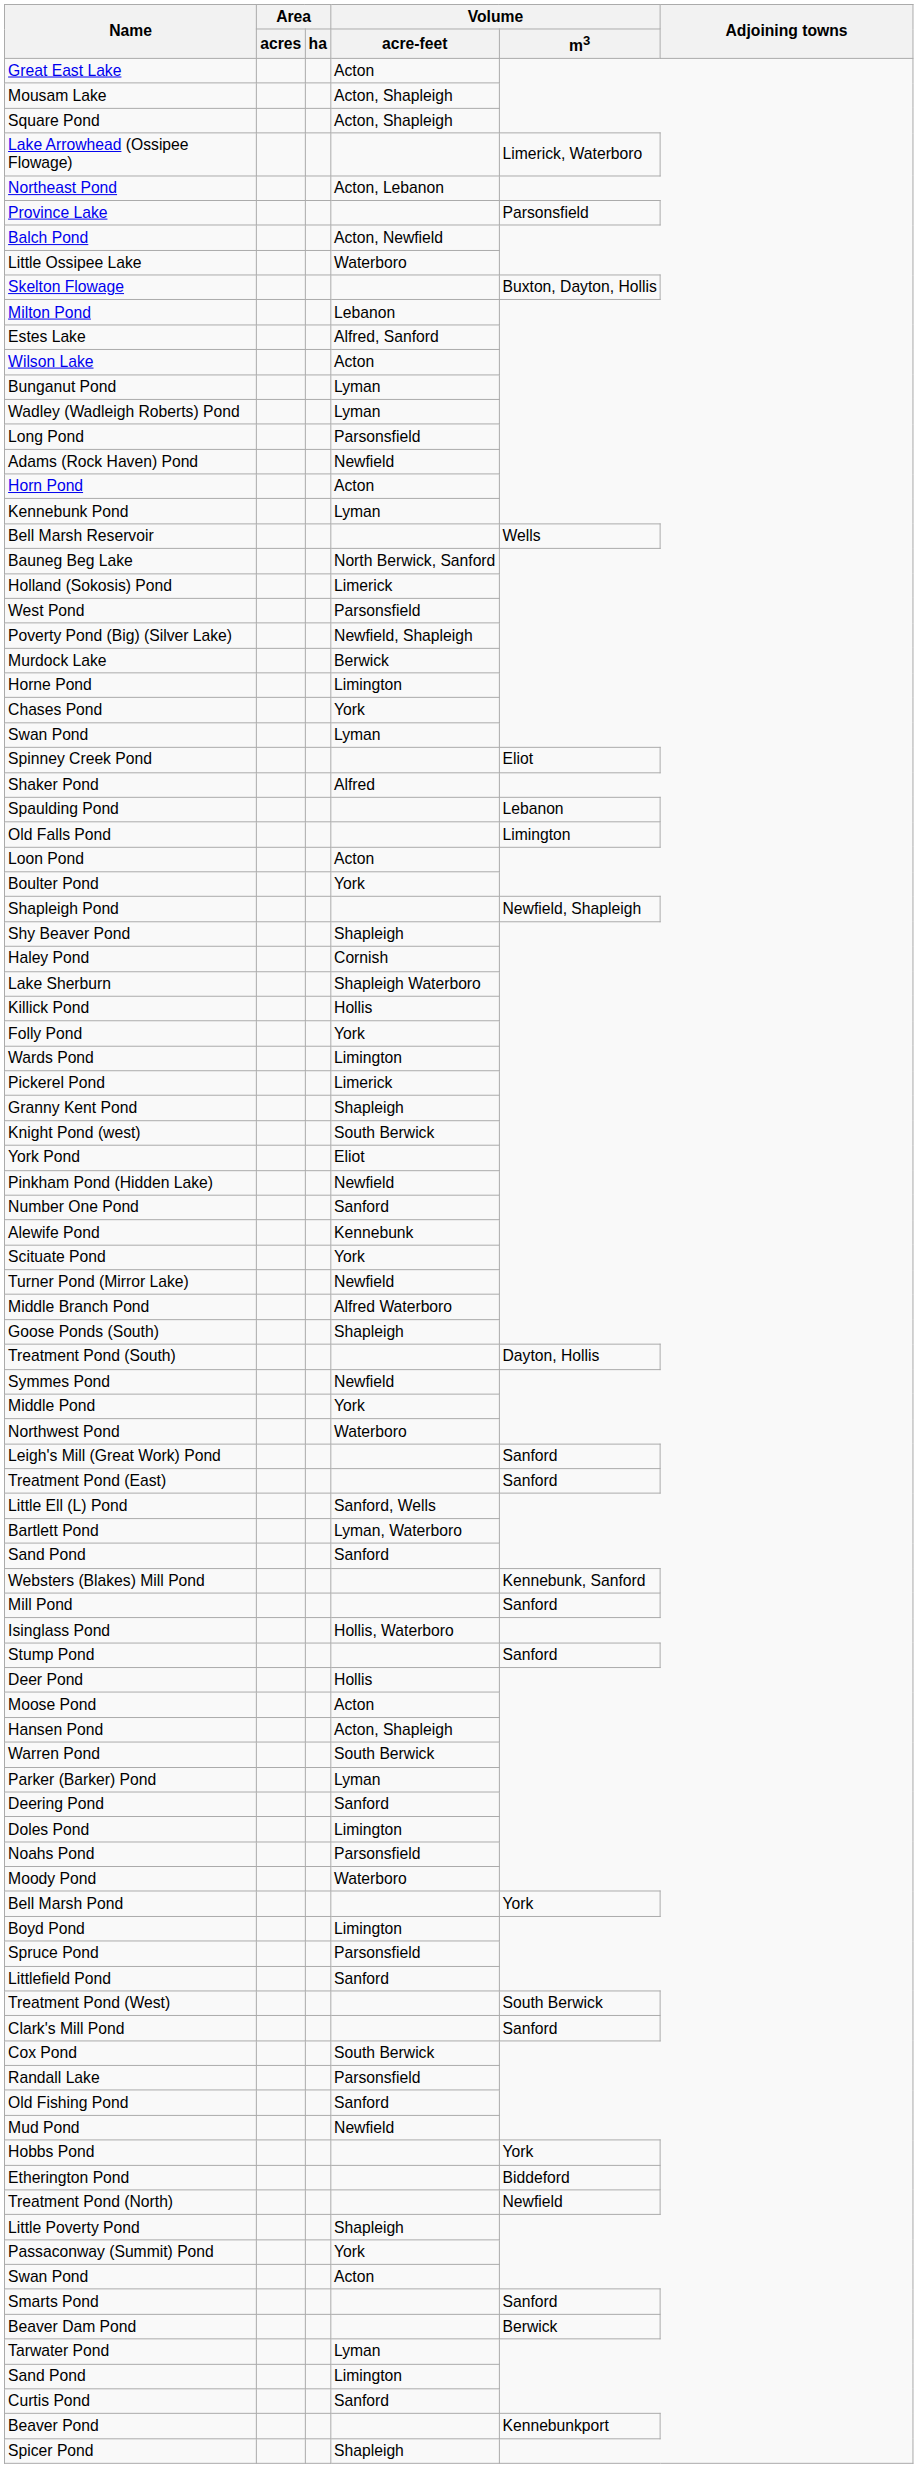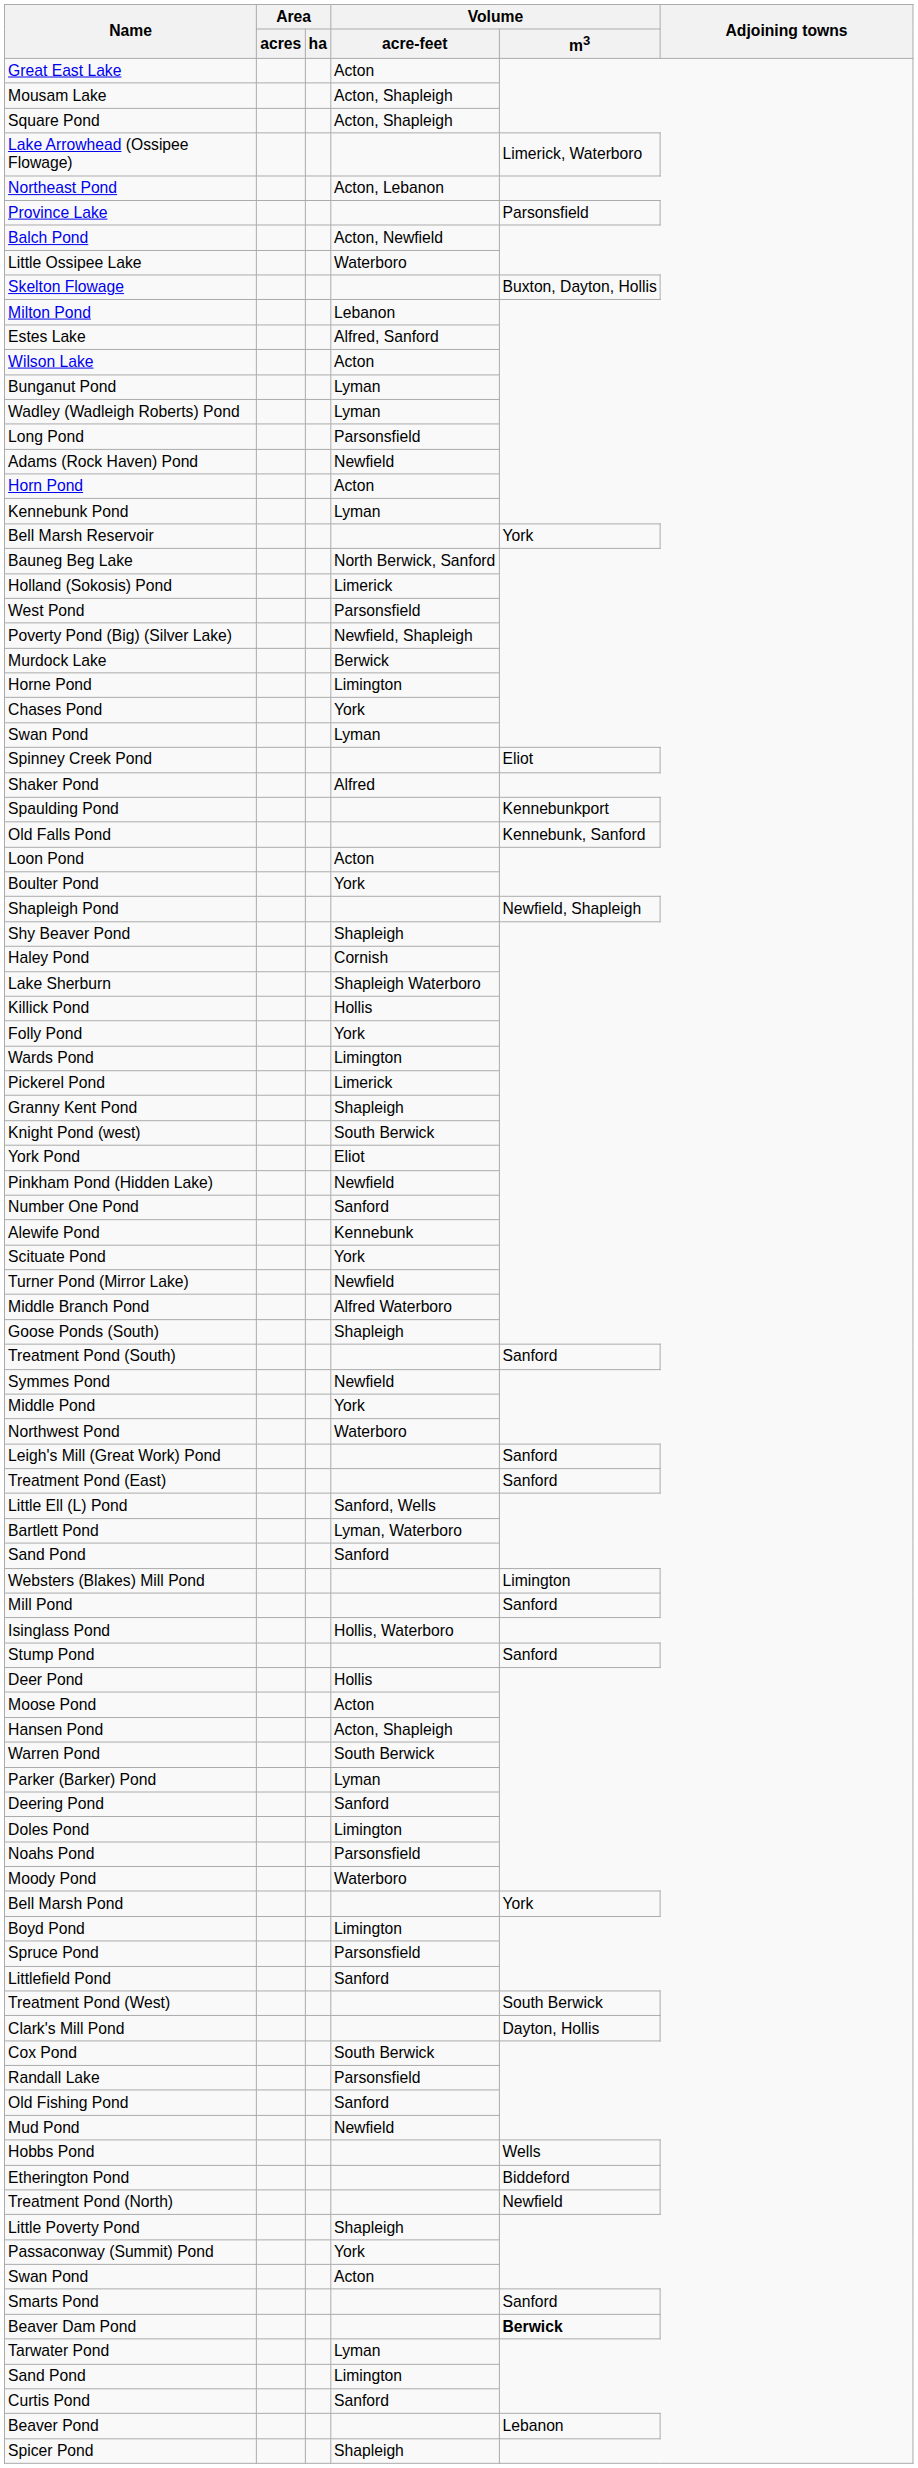 <table class="wikitable sortable">
 <tr>
 <th width="250" rowspan=2>Name</th>
 <th width="50"  colspan=2>Area</th>
 <th width="50"  colspan=2>Volume</th>
 <th width="250" rowspan=2>Adjoining towns</th>
 </tr>
 <tr>
 <th>acres</th>
 <th>ha</th>
 <th>acre-feet</th>
 <th>m<sup>3</sup></th>
 </tr>
 <tr>
 <td><a href='#'>Great East Lake</a></td>
 <td></td>
 <td></td>
 <td>Acton</td>
 </tr>
 <tr>
 <td>Mousam Lake</td>
 <td></td>
 <td></td>
 <td>Acton, Shapleigh</td>
 </tr>
 <tr>
 <td>Square Pond</td>
 <td></td>
 <td></td>
 <td>Acton, Shapleigh</td>
 </tr>
 <tr>
 <td><a href='#'>Lake Arrowhead</a> (Ossipee Flowage)</td>
 <td></td>
 <td> </td>
 <td> </td>
 <td>Limerick, Waterboro</td>
 </tr>
 <tr>
 <td><a href='#'>Northeast Pond</a></td>
 <td></td>
 <td></td>
 <td>Acton, Lebanon</td>
 </tr>
 <tr>
 <td><a href='#'>Province Lake</a></td>
 <td></td>
 <td> </td>
 <td> </td>
 <td>Parsonsfield</td>
 </tr>
 <tr>
 <td><a href='#'>Balch Pond</a></td>
 <td></td>
 <td></td>
 <td>Acton, Newfield</td>
 </tr>
 <tr>
 <td>Little Ossipee Lake</td>
 <td></td>
 <td></td>
 <td>Waterboro</td>
 </tr>
 <tr>
 <td><a href='#'>Skelton Flowage</a></td>
 <td></td>
 <td> </td>
 <td> </td>
 <td>Buxton, Dayton, Hollis</td>
 </tr>
 <tr>
 <td><a href='#'>Milton Pond</a></td>
 <td></td>
 <td></td>
 <td>Lebanon</td>
 </tr>
 <tr>
 <td>Estes Lake</td>
 <td></td>
 <td></td>
 <td>Alfred, Sanford</td>
 </tr>
 <tr>
 <td><a href='#'>Wilson Lake</a></td>
 <td></td>
 <td></td>
 <td>Acton</td>
 </tr>
 <tr>
 <td>Bunganut Pond</td>
 <td></td>
 <td></td>
 <td>Lyman</td>
 </tr>
 <tr>
 <td>Wadley (Wadleigh Roberts) Pond</td>
 <td></td>
 <td></td>
 <td>Lyman</td>
 </tr>
 <tr>
 <td>Long Pond</td>
 <td></td>
 <td></td>
 <td>Parsonsfield</td>
 </tr>
 <tr>
 <td>Adams (Rock Haven) Pond</td>
 <td></td>
 <td></td>
 <td>Newfield</td>
 </tr>
 <tr>
 <td><a href='#'>Horn Pond</a></td>
 <td></td>
 <td></td>
 <td>Acton</td>
 </tr>
 <tr>
 <td>Kennebunk Pond</td>
 <td></td>
 <td></td>
 <td>Lyman</td>
 </tr>
 <tr>
 <td>Bell Marsh Reservoir</td>
 <td></td>
 <td> </td>
 <td> </td>
-<td>Wells</td>
+<td>York</td>
 </tr>
 <tr>
 <td>Bauneg Beg Lake</td>
 <td></td>
 <td></td>
 <td>North Berwick, Sanford</td>
 </tr>
 <tr>
 <td>Holland (Sokosis) Pond</td>
 <td></td>
 <td></td>
 <td>Limerick</td>
 </tr>
 <tr>
 <td>West Pond</td>
 <td></td>
 <td></td>
 <td>Parsonsfield</td>
 </tr>
 <tr>
 <td>Poverty Pond (Big) (Silver Lake)</td>
 <td></td>
 <td></td>
 <td>Newfield, Shapleigh</td>
 </tr>
 <tr>
 <td>Murdock Lake</td>
 <td></td>
 <td></td>
 <td>Berwick</td>
 </tr>
 <tr>
 <td>Horne Pond</td>
 <td></td>
 <td></td>
 <td>Limington</td>
 </tr>
 <tr>
 <td>Chases Pond</td>
 <td></td>
 <td></td>
 <td>York</td>
 </tr>
 <tr>
 <td>Swan Pond</td>
 <td></td>
 <td></td>
 <td>Lyman</td>
 </tr>
 <tr>
 <td>Spinney Creek Pond</td>
 <td></td>
 <td> </td>
 <td> </td>
 <td>Eliot</td>
 </tr>
 <tr>
 <td>Shaker Pond</td>
 <td></td>
 <td></td>
 <td>Alfred</td>
 </tr>
 <tr>
 <td>Spaulding Pond</td>
 <td></td>
 <td> </td>
 <td> </td>
-<td>Lebanon</td>
+<td>Kennebunkport</td>
 </tr>
 <tr>
 <td>Old Falls Pond</td>
 <td></td>
 <td> </td>
 <td> </td>
-<td>Limington</td>
+<td>Kennebunk, Sanford</td>
 </tr>
 <tr>
 <td>Loon Pond</td>
 <td></td>
 <td></td>
 <td>Acton</td>
 </tr>
 <tr>
 <td>Boulter Pond</td>
 <td></td>
 <td></td>
 <td>York</td>
 </tr>
 <tr>
 <td>Shapleigh Pond</td>
 <td></td>
 <td> </td>
 <td> </td>
 <td>Newfield, Shapleigh</td>
 </tr>
 <tr>
 <td>Shy Beaver Pond</td>
 <td></td>
 <td></td>
 <td>Shapleigh</td>
 </tr>
 <tr>
 <td>Haley Pond</td>
 <td></td>
 <td></td>
 <td>Cornish</td>
 </tr>
 <tr>
 <td>Lake Sherburn</td>
 <td></td>
 <td></td>
 <td>Shapleigh Waterboro</td>
 </tr>
 <tr>
 <td>Killick Pond</td>
 <td></td>
 <td></td>
 <td>Hollis</td>
 </tr>
 <tr>
 <td>Folly Pond</td>
 <td></td>
 <td></td>
 <td>York</td>
 </tr>
 <tr>
 <td>Wards Pond</td>
 <td></td>
 <td></td>
 <td>Limington</td>
 </tr>
 <tr>
 <td>Pickerel Pond</td>
 <td></td>
 <td></td>
 <td>Limerick</td>
 </tr>
 <tr>
 <td>Granny Kent Pond</td>
 <td></td>
 <td></td>
 <td>Shapleigh</td>
 </tr>
 <tr>
 <td>Knight Pond (west)</td>
 <td></td>
 <td></td>
 <td>South Berwick</td>
 </tr>
 <tr>
 <td>York Pond</td>
 <td></td>
 <td></td>
 <td>Eliot</td>
 </tr>
 <tr>
 <td>Pinkham Pond (Hidden Lake)</td>
 <td></td>
 <td></td>
 <td>Newfield</td>
 </tr>
 <tr>
 <td>Number One Pond</td>
 <td></td>
 <td></td>
 <td>Sanford</td>
 </tr>
 <tr>
 <td>Alewife Pond</td>
 <td></td>
 <td></td>
 <td>Kennebunk</td>
 </tr>
 <tr>
 <td>Scituate Pond</td>
 <td></td>
 <td></td>
 <td>York</td>
 </tr>
 <tr>
 <td>Turner Pond (Mirror Lake)</td>
 <td></td>
 <td></td>
 <td>Newfield</td>
 </tr>
 <tr>
 <td>Middle Branch Pond</td>
 <td></td>
 <td></td>
 <td>Alfred Waterboro</td>
 </tr>
 <tr>
 <td>Goose Ponds (South)</td>
 <td></td>
 <td></td>
 <td>Shapleigh</td>
 </tr>
 <tr>
 <td>Treatment Pond (South)</td>
 <td></td>
 <td> </td>
 <td> </td>
-<td>Dayton, Hollis</td>
+<td>Sanford</td>
 </tr>
 <tr>
 <td>Symmes Pond</td>
 <td></td>
 <td></td>
 <td>Newfield</td>
 </tr>
 <tr>
 <td>Middle Pond</td>
 <td></td>
 <td></td>
 <td>York</td>
 </tr>
 <tr>
 <td>Northwest Pond</td>
 <td></td>
 <td></td>
 <td>Waterboro</td>
 </tr>
 <tr>
 <td>Leigh's Mill (Great Work) Pond</td>
 <td></td>
 <td> </td>
 <td> </td>
 <td>Sanford</td>
 </tr>
 <tr>
 <td>Treatment Pond (East)</td>
 <td></td>
 <td> </td>
 <td> </td>
 <td>Sanford</td>
 </tr>
 <tr>
 <td>Little Ell (L) Pond</td>
 <td></td>
 <td></td>
 <td>Sanford, Wells</td>
 </tr>
 <tr>
 <td>Bartlett Pond</td>
 <td></td>
 <td></td>
 <td>Lyman, Waterboro</td>
 </tr>
 <tr>
 <td>Sand Pond</td>
 <td></td>
 <td></td>
 <td>Sanford</td>
 </tr>
 <tr>
 <td>Websters (Blakes) Mill Pond</td>
 <td></td>
 <td> </td>
 <td> </td>
-<td>Kennebunk, Sanford</td>
+<td>Limington</td>
 </tr>
 <tr>
 <td>Mill Pond</td>
 <td></td>
 <td> </td>
 <td> </td>
 <td>Sanford</td>
 </tr>
 <tr>
 <td>Isinglass Pond</td>
 <td></td>
 <td></td>
 <td>Hollis, Waterboro</td>
 </tr>
 <tr>
 <td>Stump Pond</td>
 <td></td>
 <td> </td>
 <td> </td>
 <td>Sanford</td>
 </tr>
 <tr>
 <td>Deer Pond</td>
 <td></td>
 <td></td>
 <td>Hollis</td>
 </tr>
 <tr>
 <td>Moose Pond</td>
 <td></td>
 <td></td>
 <td>Acton</td>
 </tr>
 <tr>
 <td>Hansen Pond</td>
 <td></td>
 <td></td>
 <td>Acton, Shapleigh</td>
 </tr>
 <tr>
 <td>Warren Pond</td>
 <td></td>
 <td></td>
 <td>South Berwick</td>
 </tr>
 <tr>
 <td>Parker (Barker) Pond</td>
 <td></td>
 <td></td>
 <td>Lyman</td>
 </tr>
 <tr>
 <td>Deering Pond</td>
 <td></td>
 <td></td>
 <td>Sanford</td>
 </tr>
 <tr>
 <td>Doles Pond</td>
 <td></td>
 <td></td>
 <td>Limington</td>
 </tr>
 <tr>
 <td>Noahs Pond</td>
 <td></td>
 <td></td>
 <td>Parsonsfield</td>
 </tr>
 <tr>
 <td>Moody Pond</td>
 <td></td>
 <td></td>
 <td>Waterboro</td>
 </tr>
 <tr>
 <td>Bell Marsh Pond</td>
 <td></td>
 <td> </td>
 <td> </td>
 <td>York</td>
 </tr>
 <tr>
 <td>Boyd Pond</td>
 <td></td>
 <td></td>
 <td>Limington</td>
 </tr>
 <tr>
 <td>Spruce Pond</td>
 <td></td>
 <td></td>
 <td>Parsonsfield</td>
 </tr>
 <tr>
 <td>Littlefield Pond</td>
 <td></td>
 <td></td>
 <td>Sanford</td>
 </tr>
 <tr>
 <td>Treatment Pond (West)</td>
 <td></td>
 <td> </td>
 <td> </td>
 <td>South Berwick</td>
 </tr>
 <tr>
 <td>Clark's Mill Pond</td>
 <td></td>
 <td> </td>
 <td> </td>
-<td>Sanford</td>
+<td>Dayton, Hollis</td>
 </tr>
 <tr>
 <td>Cox Pond</td>
 <td></td>
 <td></td>
 <td>South Berwick</td>
 </tr>
 <tr>
 <td>Randall Lake</td>
 <td></td>
 <td></td>
 <td>Parsonsfield</td>
 </tr>
 <tr>
 <td>Old Fishing Pond</td>
 <td></td>
 <td></td>
 <td>Sanford</td>
 </tr>
 <tr>
 <td>Mud Pond</td>
 <td></td>
 <td></td>
 <td>Newfield</td>
 </tr>
 <tr>
 <td>Hobbs Pond</td>
 <td></td>
 <td> </td>
 <td> </td>
-<td>York</td>
+<td>Wells</td>
 </tr>
 <tr>
 <td>Etherington Pond</td>
 <td></td>
 <td> </td>
 <td> </td>
 <td>Biddeford</td>
 </tr>
 <tr>
 <td>Treatment Pond (North)</td>
 <td></td>
 <td> </td>
 <td> </td>
 <td>Newfield</td>
 </tr>
 <tr>
 <td>Little Poverty Pond</td>
 <td></td>
 <td></td>
 <td>Shapleigh</td>
 </tr>
 <tr>
 <td>Passaconway (Summit) Pond</td>
 <td></td>
 <td></td>
 <td>York</td>
 </tr>
 <tr>
 <td>Swan Pond</td>
 <td></td>
 <td></td>
 <td>Acton</td>
 </tr>
 <tr>
 <td>Smarts Pond</td>
 <td></td>
 <td> </td>
 <td> </td>
 <td>Sanford</td>
 </tr>
 <tr>
 <td>Beaver Dam Pond</td>
 <td></td>
 <td> </td>
 <td> </td>
-<td>Berwick</td>
+<td><strong>Berwick</strong></td>
 </tr>
 <tr>
 <td>Tarwater Pond</td>
 <td></td>
 <td></td>
 <td>Lyman</td>
 </tr>
 <tr>
 <td>Sand Pond</td>
 <td></td>
 <td></td>
 <td>Limington</td>
 </tr>
 <tr>
 <td>Curtis Pond</td>
 <td></td>
 <td></td>
 <td>Sanford</td>
 </tr>
 <tr>
 <td>Beaver Pond</td>
 <td></td>
 <td> </td>
 <td> </td>
-<td>Kennebunkport</td>
+<td>Lebanon</td>
 </tr>
 <tr>
 <td>Spicer Pond</td>
 <td></td>
 <td></td>
 <td>Shapleigh</td>
 </tr>
 </table>
